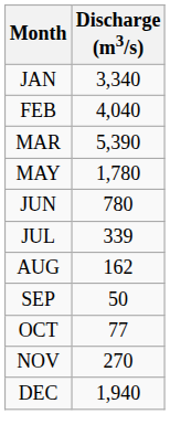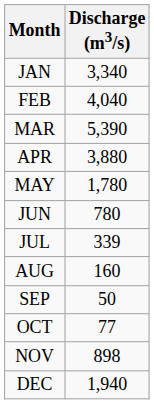 <table class="wikitable" style="text-align:center;">
 <tr>
 <th>Month</th>
 <th>Discharge<br>(m<sup>3</sup>/s)</th>
 </tr>
 <tr>
 <td>JAN</td>
 <td>3,340</td>
 </tr>
 <tr>
 <td>FEB</td>
 <td>4,040</td>
 </tr>
 <tr>
 <td>MAR</td>
 <td>5,390</td>
 </tr>
 <tr>
+<td>APR</td>
+<td>3,880</td>
+</tr>
+<tr>
 <td>MAY</td>
 <td>1,780</td>
 </tr>
 <tr>
 <td>JUN</td>
 <td>780</td>
 </tr>
 <tr>
 <td>JUL</td>
 <td>339</td>
 </tr>
 <tr>
 <td>AUG</td>
-<td>162</td>
+<td>160</td>
 </tr>
 <tr>
 <td>SEP</td>
 <td>50</td>
 </tr>
 <tr>
 <td>OCT</td>
 <td>77</td>
 </tr>
 <tr>
 <td>NOV</td>
-<td>270</td>
+<td>898</td>
 </tr>
 <tr>
 <td>DEC</td>
 <td>1,940</td>
 </tr>
 </table>
